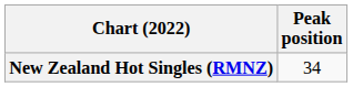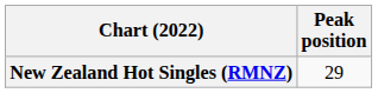 <table class="wikitable plainrowheaders sortable" style="text-align:center">
 <tr>
 <th scope="col">Chart (2022)</th>
 <th scope="col">Peak<br>position</th>
 </tr>
 <tr>
 <th scope="row">New Zealand Hot Singles (<a href='#'>RMNZ</a>)</th>
-<td>34</td>
+<td>29</td>
 </tr>
 </table>
